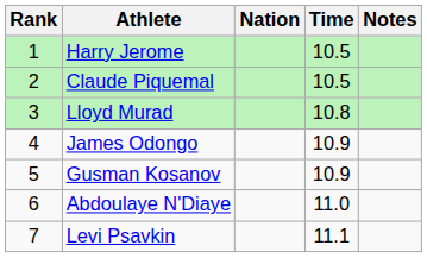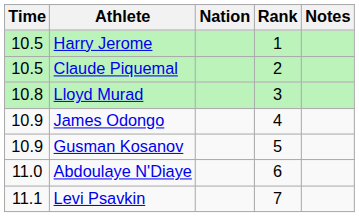 <table class="wikitable sortable" style="text-align:center">
 <tr>
-<th>Rank</th>
+<th>Time</th>
 <th>Athlete</th>
 <th>Nation</th>
-<th>Time</th>
+<th>Rank</th>
 <th>Notes</th>
 </tr>
 <tr bgcolor=bbf3bb>
-<td>1</td>
+<td>10.5</td>
 <td align=left><a href='#'>Harry Jerome</a></td>
 <td align=left></td>
-<td>10.5</td>
+<td>1</td>
 <td></td>
 </tr>
 <tr bgcolor=bbf3bb>
-<td>2</td>
+<td>10.5</td>
 <td align=left><a href='#'>Claude Piquemal</a></td>
 <td align=left></td>
-<td>10.5</td>
+<td>2</td>
 <td></td>
 </tr>
 <tr bgcolor=bbf3bb>
-<td>3</td>
+<td>10.8</td>
 <td align=left><a href='#'>Lloyd Murad</a></td>
 <td align=left></td>
-<td>10.8</td>
+<td>3</td>
 <td></td>
 </tr>
 <tr>
-<td>4</td>
+<td>10.9</td>
 <td align=left><a href='#'>James Odongo</a></td>
 <td align=left></td>
-<td>10.9</td>
+<td>4</td>
 <td></td>
 </tr>
 <tr>
-<td>5</td>
+<td>10.9</td>
 <td align=left><a href='#'>Gusman Kosanov</a></td>
 <td align=left></td>
-<td>10.9</td>
+<td>5</td>
 <td></td>
 </tr>
 <tr>
-<td>6</td>
+<td>11.0</td>
 <td align=left><a href='#'>Abdoulaye N'Diaye</a></td>
 <td align=left></td>
-<td>11.0</td>
+<td>6</td>
 <td></td>
 </tr>
 <tr>
-<td>7</td>
+<td>11.1</td>
 <td align=left><a href='#'>Levi Psavkin</a></td>
 <td align=left></td>
-<td>11.1</td>
+<td>7</td>
 <td></td>
 </tr>
 </table>
